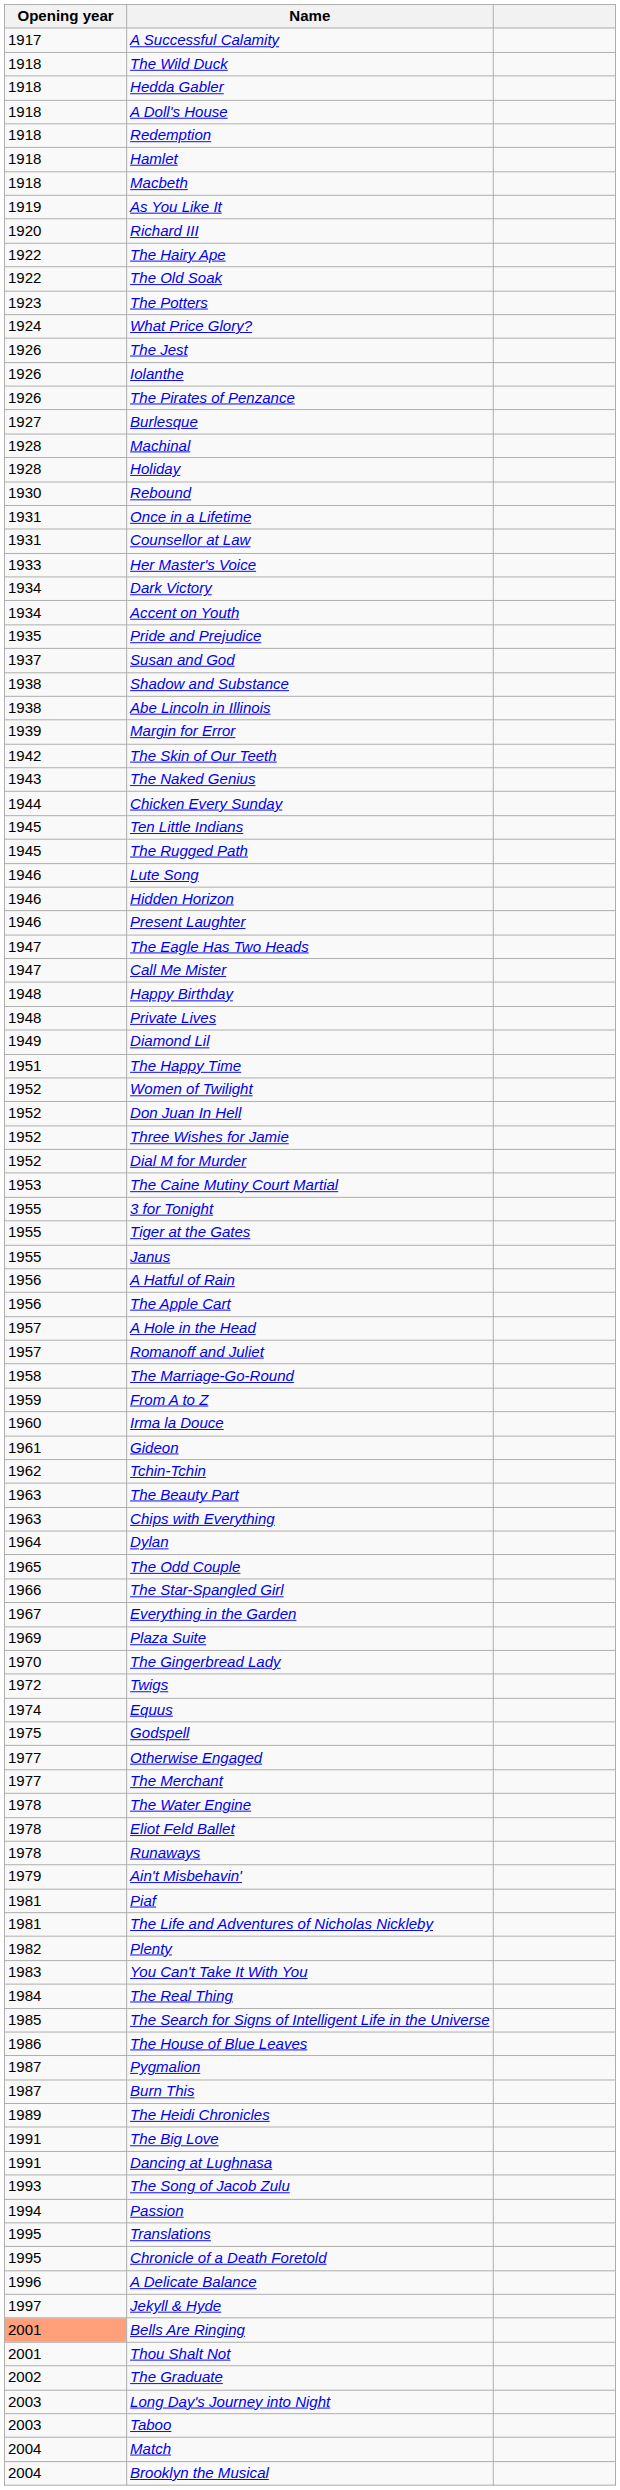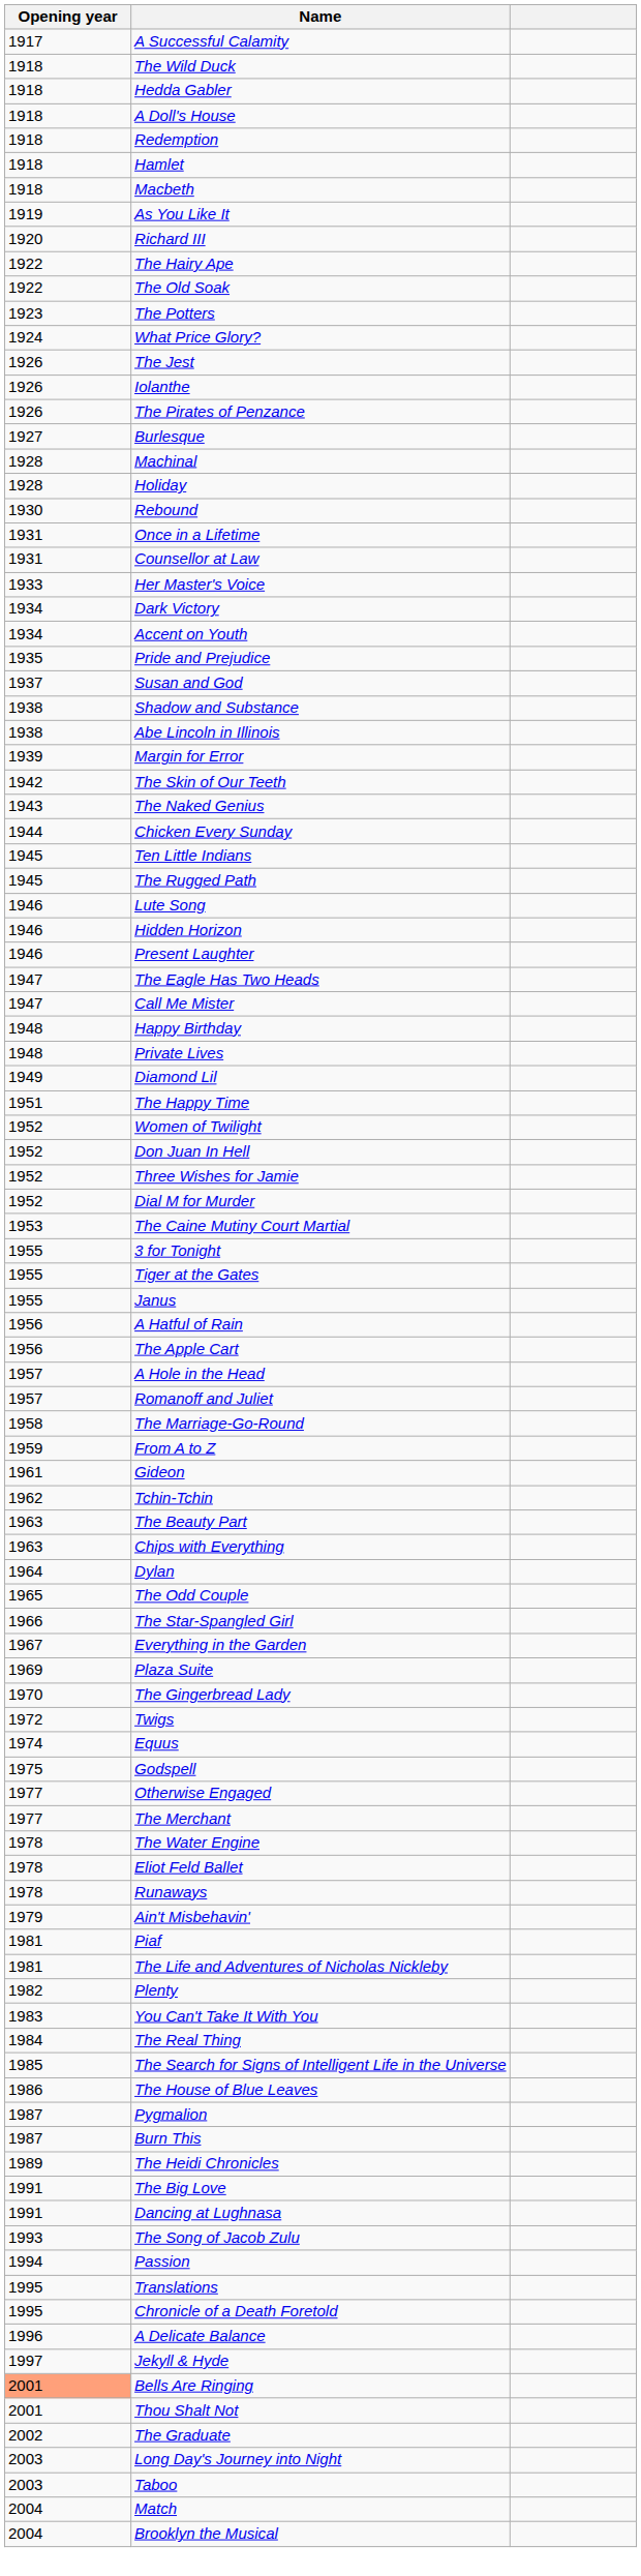 <table class="wikitable sortable collapsible">
 <tr>
 <th width=20% scope="col">Opening year</th>
 <th width=60% scope="col">Name</th>
 <th width=20% scope="col" class="unsortable"></th>
 </tr>
 <tr>
 <td>1917</td>
 <td><em><a href='#'>A Successful Calamity</a></em></td>
 <td></td>
 </tr>
 <tr>
 <td>1918</td>
 <td><em><a href='#'>The Wild Duck</a></em></td>
 <td></td>
 </tr>
 <tr>
 <td>1918</td>
 <td><em><a href='#'>Hedda Gabler</a></em></td>
 <td></td>
 </tr>
 <tr>
 <td>1918</td>
 <td><em><a href='#'>A Doll's House</a></em></td>
 <td></td>
 </tr>
 <tr>
 <td>1918</td>
 <td><em><a href='#'>Redemption</a></em></td>
 <td></td>
 </tr>
 <tr>
 <td>1918</td>
 <td><em><a href='#'>Hamlet</a></em></td>
 <td></td>
 </tr>
 <tr>
 <td>1918</td>
 <td><em><a href='#'>Macbeth</a></em></td>
 <td></td>
 </tr>
 <tr>
 <td>1919</td>
 <td><em><a href='#'>As You Like It</a></em></td>
 <td></td>
 </tr>
 <tr>
 <td>1920</td>
 <td><em><a href='#'>Richard III</a></em></td>
 <td></td>
 </tr>
 <tr>
 <td>1922</td>
 <td><em><a href='#'>The Hairy Ape</a></em></td>
 <td></td>
 </tr>
 <tr>
 <td>1922</td>
 <td><em><a href='#'>The Old Soak</a></em></td>
 <td></td>
 </tr>
 <tr>
 <td>1923</td>
 <td><em><a href='#'>The Potters</a></em></td>
 <td></td>
 </tr>
 <tr>
 <td>1924</td>
 <td><em><a href='#'>What Price Glory?</a></em></td>
 <td></td>
 </tr>
 <tr>
 <td>1926</td>
 <td><em><a href='#'>The Jest</a></em></td>
 <td></td>
 </tr>
 <tr>
 <td>1926</td>
 <td><em><a href='#'>Iolanthe</a></em></td>
 <td></td>
 </tr>
 <tr>
 <td>1926</td>
 <td><em><a href='#'>The Pirates of Penzance</a></em></td>
 <td></td>
 </tr>
 <tr>
 <td>1927</td>
 <td><em><a href='#'>Burlesque</a></em></td>
 <td></td>
 </tr>
 <tr>
 <td>1928</td>
 <td><em><a href='#'>Machinal</a></em></td>
 <td></td>
 </tr>
 <tr>
 <td>1928</td>
 <td><em><a href='#'>Holiday</a></em></td>
 <td></td>
 </tr>
 <tr>
 <td>1930</td>
 <td><em><a href='#'>Rebound</a></em></td>
 <td></td>
 </tr>
 <tr>
 <td>1931</td>
 <td><em><a href='#'>Once in a Lifetime</a></em></td>
 <td></td>
 </tr>
 <tr>
 <td>1931</td>
 <td><em><a href='#'>Counsellor at Law</a></em></td>
 <td></td>
 </tr>
 <tr>
 <td>1933</td>
 <td><em><a href='#'>Her Master's Voice</a></em></td>
 <td></td>
 </tr>
 <tr>
 <td>1934</td>
 <td><em><a href='#'>Dark Victory</a></em></td>
 <td></td>
 </tr>
 <tr>
 <td>1934</td>
 <td><em><a href='#'>Accent on Youth</a></em></td>
 <td></td>
 </tr>
 <tr>
 <td>1935</td>
 <td><em><a href='#'>Pride and Prejudice</a></em></td>
 <td></td>
 </tr>
 <tr>
 <td>1937</td>
 <td><em><a href='#'>Susan and God</a></em></td>
 <td></td>
 </tr>
 <tr>
 <td>1938</td>
 <td><em><a href='#'>Shadow and Substance</a></em></td>
 <td></td>
 </tr>
 <tr>
 <td>1938</td>
 <td><em><a href='#'>Abe Lincoln in Illinois</a></em></td>
 <td></td>
 </tr>
 <tr>
 <td>1939</td>
 <td><em><a href='#'>Margin for Error</a></em></td>
 <td></td>
 </tr>
 <tr>
 <td>1942</td>
 <td><em><a href='#'>The Skin of Our Teeth</a></em></td>
 <td></td>
 </tr>
 <tr>
 <td>1943</td>
 <td><em><a href='#'>The Naked Genius</a></em></td>
 <td></td>
 </tr>
 <tr>
 <td>1944</td>
 <td><em><a href='#'>Chicken Every Sunday</a></em></td>
 <td></td>
 </tr>
 <tr>
 <td>1945</td>
 <td><em><a href='#'>Ten Little Indians</a></em></td>
 <td></td>
 </tr>
 <tr>
 <td>1945</td>
 <td><em><a href='#'>The Rugged Path</a></em></td>
 <td></td>
 </tr>
 <tr>
 <td>1946</td>
 <td><em><a href='#'>Lute Song</a></em></td>
 <td></td>
 </tr>
 <tr>
 <td>1946</td>
 <td><em><a href='#'>Hidden Horizon</a></em></td>
 <td></td>
 </tr>
 <tr>
 <td>1946</td>
 <td><em><a href='#'>Present Laughter</a></em></td>
 <td></td>
 </tr>
 <tr>
 <td>1947</td>
 <td><em><a href='#'>The Eagle Has Two Heads</a></em></td>
 <td></td>
 </tr>
 <tr>
 <td>1947</td>
 <td><em><a href='#'>Call Me Mister</a></em></td>
 <td></td>
 </tr>
 <tr>
 <td>1948</td>
 <td><em><a href='#'>Happy Birthday</a></em></td>
 <td></td>
 </tr>
 <tr>
 <td>1948</td>
 <td><em><a href='#'>Private Lives</a></em></td>
 <td></td>
 </tr>
 <tr>
 <td>1949</td>
 <td><em><a href='#'>Diamond Lil</a></em></td>
 <td></td>
 </tr>
 <tr>
 <td>1951</td>
 <td><em><a href='#'>The Happy Time</a></em></td>
 <td></td>
 </tr>
 <tr>
 <td>1952</td>
 <td><em><a href='#'>Women of Twilight</a></em></td>
 <td></td>
 </tr>
 <tr>
 <td>1952</td>
 <td><em><a href='#'>Don Juan In Hell</a></em></td>
 <td></td>
 </tr>
 <tr>
 <td>1952</td>
 <td><em><a href='#'>Three Wishes for Jamie</a></em></td>
 <td></td>
 </tr>
 <tr>
 <td>1952</td>
 <td><em><a href='#'>Dial M for Murder</a></em></td>
 <td></td>
 </tr>
 <tr>
 <td>1953</td>
 <td><em><a href='#'>The Caine Mutiny Court Martial</a></em></td>
 <td></td>
 </tr>
 <tr>
 <td>1955</td>
 <td><em><a href='#'>3 for Tonight</a></em></td>
 <td></td>
 </tr>
 <tr>
 <td>1955</td>
 <td><em><a href='#'>Tiger at the Gates</a></em></td>
 <td></td>
 </tr>
 <tr>
 <td>1955</td>
 <td><em><a href='#'>Janus</a></em></td>
 <td></td>
 </tr>
 <tr>
 <td>1956</td>
 <td><em><a href='#'>A Hatful of Rain</a></em></td>
 <td></td>
 </tr>
 <tr>
 <td>1956</td>
 <td><em><a href='#'>The Apple Cart</a></em></td>
 <td></td>
 </tr>
 <tr>
 <td>1957</td>
 <td><em><a href='#'>A Hole in the Head</a></em></td>
 <td></td>
 </tr>
 <tr>
 <td>1957</td>
 <td><em><a href='#'>Romanoff and Juliet</a></em></td>
 <td></td>
 </tr>
 <tr>
 <td>1958</td>
 <td><em><a href='#'>The Marriage-Go-Round</a></em></td>
 <td></td>
 </tr>
 <tr>
 <td>1959</td>
 <td><em><a href='#'>From A to Z</a></em></td>
 <td></td>
 </tr>
 <tr>
-<td>1960</td>
-<td><em><a href='#'>Irma la Douce</a></em></td>
-<td></td>
-</tr>
-<tr>
 <td>1961</td>
 <td><em><a href='#'>Gideon</a></em></td>
 <td></td>
 </tr>
 <tr>
 <td>1962</td>
 <td><em><a href='#'>Tchin-Tchin</a></em></td>
 <td></td>
 </tr>
 <tr>
 <td>1963</td>
 <td><em><a href='#'>The Beauty Part</a></em></td>
 <td></td>
 </tr>
 <tr>
 <td>1963</td>
 <td><em><a href='#'>Chips with Everything</a></em></td>
 <td></td>
 </tr>
 <tr>
 <td>1964</td>
 <td><em><a href='#'>Dylan</a></em></td>
 <td></td>
 </tr>
 <tr>
 <td>1965</td>
 <td><em><a href='#'>The Odd Couple</a></em></td>
 <td></td>
 </tr>
 <tr>
 <td>1966</td>
 <td><em><a href='#'>The Star-Spangled Girl</a></em></td>
 <td></td>
 </tr>
 <tr>
 <td>1967</td>
 <td><em><a href='#'>Everything in the Garden</a></em></td>
 <td></td>
 </tr>
 <tr>
 <td>1969</td>
 <td><em><a href='#'>Plaza Suite</a></em></td>
 <td></td>
 </tr>
 <tr>
 <td>1970</td>
 <td><em><a href='#'>The Gingerbread Lady</a></em></td>
 <td></td>
 </tr>
 <tr>
 <td>1972</td>
 <td><em><a href='#'>Twigs</a></em></td>
 <td></td>
 </tr>
 <tr>
 <td>1974</td>
 <td><em><a href='#'>Equus</a></em></td>
 <td></td>
 </tr>
 <tr>
 <td>1975</td>
 <td><em><a href='#'>Godspell</a></em></td>
 <td></td>
 </tr>
 <tr>
 <td>1977</td>
 <td><em><a href='#'>Otherwise Engaged</a></em></td>
 <td></td>
 </tr>
 <tr>
 <td>1977</td>
 <td><em><a href='#'>The Merchant</a></em></td>
 <td></td>
 </tr>
 <tr>
 <td>1978</td>
 <td><em><a href='#'>The Water Engine</a></em></td>
 <td></td>
 </tr>
 <tr>
 <td>1978</td>
 <td><em><a href='#'>Eliot Feld Ballet</a></em></td>
 <td></td>
 </tr>
 <tr>
 <td>1978</td>
 <td><em><a href='#'>Runaways</a></em></td>
 <td></td>
 </tr>
 <tr>
 <td>1979</td>
 <td><em><a href='#'>Ain't Misbehavin'</a></em></td>
 <td></td>
 </tr>
 <tr>
 <td>1981</td>
 <td><em><a href='#'>Piaf</a></em></td>
 <td></td>
 </tr>
 <tr>
 <td>1981</td>
 <td><em><a href='#'>The Life and Adventures of Nicholas Nickleby</a></em></td>
 <td></td>
 </tr>
 <tr>
 <td>1982</td>
 <td><em><a href='#'>Plenty</a></em></td>
 <td></td>
 </tr>
 <tr>
 <td>1983</td>
 <td><em><a href='#'>You Can't Take It With You</a></em></td>
 <td></td>
 </tr>
 <tr>
 <td>1984</td>
 <td><em><a href='#'>The Real Thing</a></em></td>
 <td></td>
 </tr>
 <tr>
 <td>1985</td>
 <td><em><a href='#'>The Search for Signs of Intelligent Life in the Universe</a></em></td>
 <td></td>
 </tr>
 <tr>
 <td>1986</td>
 <td><em><a href='#'>The House of Blue Leaves</a></em></td>
 <td></td>
 </tr>
 <tr>
 <td>1987</td>
 <td><em><a href='#'>Pygmalion</a></em></td>
 <td></td>
 </tr>
 <tr>
 <td>1987</td>
 <td><em><a href='#'>Burn This</a></em></td>
 <td></td>
 </tr>
 <tr>
 <td>1989</td>
 <td><em><a href='#'>The Heidi Chronicles</a></em></td>
 <td></td>
 </tr>
 <tr>
 <td>1991</td>
 <td><em><a href='#'>The Big Love</a></em></td>
 <td></td>
 </tr>
 <tr>
 <td>1991</td>
 <td><em><a href='#'>Dancing at Lughnasa</a></em></td>
 <td></td>
 </tr>
 <tr>
 <td>1993</td>
 <td><em><a href='#'>The Song of Jacob Zulu</a></em></td>
 <td></td>
 </tr>
 <tr>
 <td>1994</td>
 <td><em><a href='#'>Passion</a></em></td>
 <td></td>
 </tr>
 <tr>
 <td>1995</td>
 <td><em><a href='#'>Translations</a></em></td>
 <td></td>
 </tr>
 <tr>
 <td>1995</td>
 <td><em><a href='#'>Chronicle of a Death Foretold</a></em></td>
 <td></td>
 </tr>
 <tr>
 <td>1996</td>
 <td><em><a href='#'>A Delicate Balance</a></em></td>
 <td></td>
 </tr>
 <tr>
 <td>1997</td>
 <td><em><a href='#'>Jekyll & Hyde</a></em></td>
 <td></td>
 </tr>
 <tr>
 <td style="background: lightsalmon;">2001</td>
 <td><em><a href='#'>Bells Are Ringing</a></em></td>
 <td></td>
 </tr>
 <tr>
 <td>2001</td>
 <td><em><a href='#'>Thou Shalt Not</a></em></td>
 <td></td>
 </tr>
 <tr>
 <td>2002</td>
 <td><em><a href='#'>The Graduate</a></em></td>
 <td></td>
 </tr>
 <tr>
 <td>2003</td>
 <td><em><a href='#'>Long Day's Journey into Night</a></em></td>
 <td></td>
 </tr>
 <tr>
 <td>2003</td>
 <td><em><a href='#'>Taboo</a></em></td>
 <td></td>
 </tr>
 <tr>
 <td>2004</td>
 <td><em><a href='#'>Match</a></em></td>
 <td></td>
 </tr>
 <tr>
 <td>2004</td>
 <td><em><a href='#'>Brooklyn the Musical</a></em></td>
 <td></td>
 </tr>
 </table>
